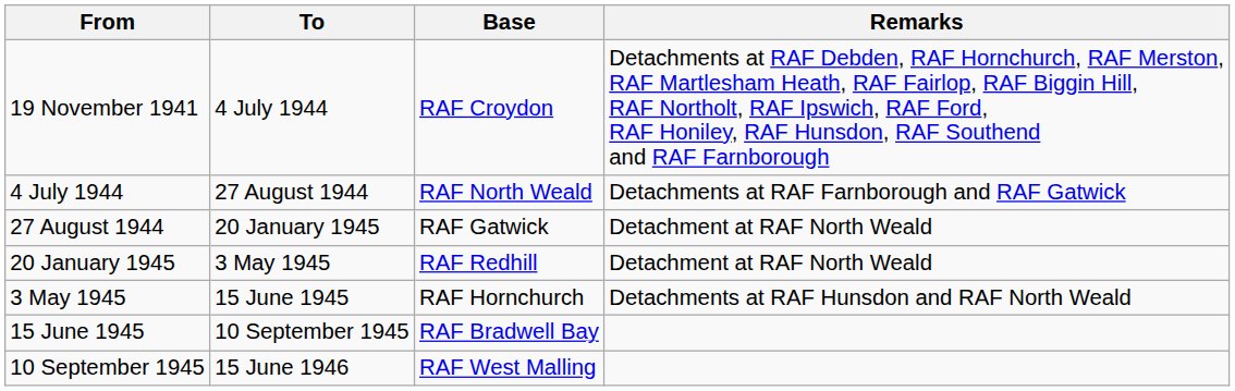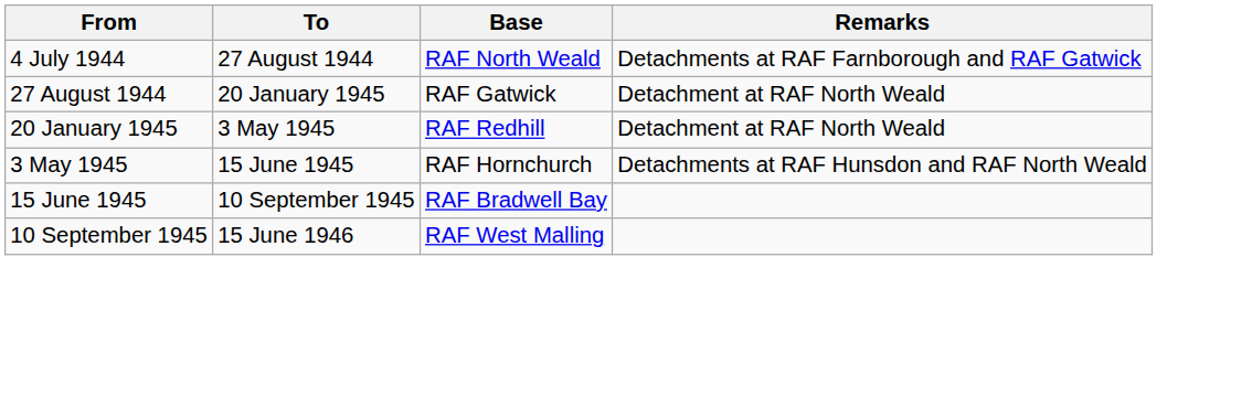 <table class="wikitable">
 <tr>
 <th>From</th>
 <th>To</th>
 <th>Base</th>
 <th>Remarks</th>
-</tr>
-<tr>
-<td>19 November 1941</td>
-<td>4 July 1944</td>
-<td><a href='#'>RAF Croydon</a></td>
-<td>Detachments at <a href='#'>RAF Debden</a>, <a href='#'>RAF Hornchurch</a>, <a href='#'>RAF Merston</a>,<br> <a href='#'>RAF Martlesham Heath</a>, <a href='#'>RAF Fairlop</a>, <a href='#'>RAF Biggin Hill</a>,<br> <a href='#'>RAF Northolt</a>, <a href='#'>RAF Ipswich</a>, <a href='#'>RAF Ford</a>,<br> <a href='#'>RAF Honiley</a>, <a href='#'>RAF Hunsdon</a>, <a href='#'>RAF Southend</a><br> and <a href='#'>RAF Farnborough</a></td>
 </tr>
 <tr>
 <td>4 July 1944</td>
 <td>27 August 1944</td>
 <td><a href='#'>RAF North Weald</a></td>
 <td>Detachments at RAF Farnborough and <a href='#'>RAF Gatwick</a></td>
 </tr>
 <tr>
 <td>27 August 1944</td>
 <td>20 January 1945</td>
 <td>RAF Gatwick</td>
 <td>Detachment at RAF North Weald</td>
 </tr>
 <tr>
 <td>20 January 1945</td>
 <td>3 May 1945</td>
 <td><a href='#'>RAF Redhill</a></td>
 <td>Detachment at RAF North Weald</td>
 </tr>
 <tr>
 <td>3 May 1945</td>
 <td>15 June 1945</td>
 <td>RAF Hornchurch</td>
 <td>Detachments at RAF Hunsdon and RAF North Weald</td>
 </tr>
 <tr>
 <td>15 June 1945</td>
 <td>10 September 1945</td>
 <td><a href='#'>RAF Bradwell Bay</a></td>
 <td></td>
 </tr>
 <tr>
 <td>10 September 1945</td>
 <td>15 June 1946</td>
 <td><a href='#'>RAF West Malling</a></td>
 <td></td>
 </tr>
 </table>
